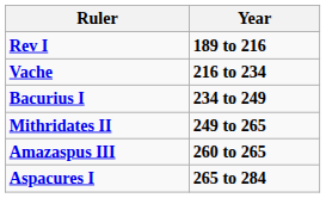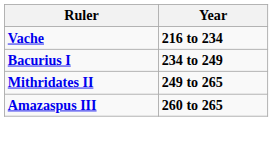 <table class="wikitable" width="300" style="margin: 0.5em 0 1em 1em; float:center;clear:right;">
 <tr>
 <th><strong>Ruler</strong></th>
 <th><strong>Year</strong></th>
-</tr>
-<tr>
-<td><strong><a href='#'>Rev I</a></strong></td>
-<td><strong>189 to 216</strong></td>
 </tr>
 <tr>
 <td><strong><a href='#'>Vache</a></strong></td>
 <td><strong>216 to 234</strong></td>
 </tr>
 <tr>
 <td><strong><a href='#'>Bacurius I</a></strong></td>
 <td><strong>234 to 249</strong></td>
 </tr>
 <tr>
 <td><strong><a href='#'>Mithridates II</a></strong></td>
 <td><strong>249 to 265</strong></td>
 </tr>
 <tr>
 <td><strong><a href='#'>Amazaspus III</a></strong></td>
 <td><strong>260 to 265</strong></td>
 </tr>
-<tr>
-<td><strong><a href='#'>Aspacures I</a></strong></td>
-<td><strong>265 to 284</strong></td>
-</tr>
 </table>
